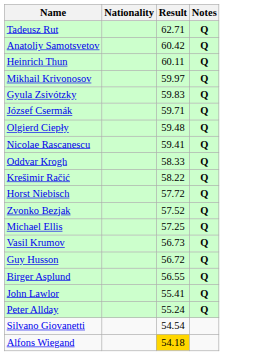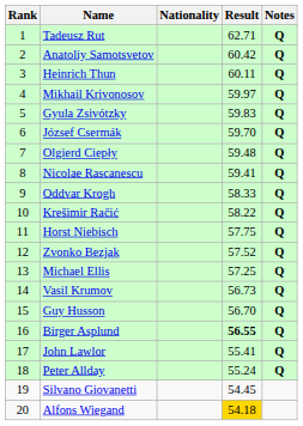 <table class="wikitable sortable" style="text-align:center">
 <tr>
+<th>Rank</th>
 <th>Name</th>
 <th>Nationality</th>
 <th>Result</th>
 <th>Notes</th>
 </tr>
 <tr bgcolor=ccffcc>
+<td>1</td>
 <td align=left><a href='#'>Tadeusz Rut</a></td>
 <td align=left></td>
 <td>62.71</td>
 <td><strong>Q</strong></td>
 </tr>
 <tr bgcolor=ccffcc>
+<td>2</td>
 <td align=left><a href='#'>Anatoliy Samotsvetov</a></td>
 <td align=left></td>
 <td>60.42</td>
 <td><strong>Q</strong></td>
 </tr>
 <tr bgcolor=ccffcc>
+<td>3</td>
 <td align=left><a href='#'>Heinrich Thun</a></td>
 <td align=left></td>
 <td>60.11</td>
 <td><strong>Q</strong></td>
 </tr>
 <tr bgcolor=ccffcc>
+<td>4</td>
 <td align=left><a href='#'>Mikhail Krivonosov</a></td>
 <td align=left></td>
 <td>59.97</td>
 <td><strong>Q</strong></td>
 </tr>
 <tr bgcolor=ccffcc>
+<td>5</td>
 <td align=left><a href='#'>Gyula Zsivótzky</a></td>
 <td align=left></td>
 <td>59.83</td>
 <td><strong>Q</strong></td>
 </tr>
 <tr bgcolor=ccffcc>
+<td>6</td>
 <td align=left><a href='#'>József Csermák</a></td>
 <td align=left></td>
-<td>59.71</td>
+<td>59.70</td>
 <td><strong>Q</strong></td>
 </tr>
 <tr bgcolor=ccffcc>
+<td>7</td>
 <td align=left><a href='#'>Olgierd Ciepły</a></td>
 <td align=left></td>
 <td>59.48</td>
 <td><strong>Q</strong></td>
 </tr>
 <tr bgcolor=ccffcc>
+<td>8</td>
 <td align=left><a href='#'>Nicolae Rascanescu</a></td>
 <td align=left></td>
 <td>59.41</td>
 <td><strong>Q</strong></td>
 </tr>
 <tr bgcolor=ccffcc>
+<td>9</td>
 <td align=left><a href='#'>Oddvar Krogh</a></td>
 <td align=left></td>
 <td>58.33</td>
 <td><strong>Q</strong></td>
 </tr>
 <tr bgcolor=ccffcc>
+<td>10</td>
 <td align=left><a href='#'>Krešimir Račić</a></td>
 <td align=left></td>
 <td>58.22</td>
 <td><strong>Q</strong></td>
 </tr>
 <tr bgcolor=ccffcc>
+<td>11</td>
 <td align=left><a href='#'>Horst Niebisch</a></td>
 <td align=left></td>
-<td>57.72</td>
+<td>57.75</td>
 <td><strong>Q</strong></td>
 </tr>
 <tr bgcolor=ccffcc>
+<td>12</td>
 <td align=left><a href='#'>Zvonko Bezjak</a></td>
 <td align=left></td>
 <td>57.52</td>
 <td><strong>Q</strong></td>
 </tr>
 <tr bgcolor=ccffcc>
+<td>13</td>
 <td align=left><a href='#'>Michael Ellis</a></td>
 <td align=left></td>
 <td>57.25</td>
 <td><strong>Q</strong></td>
 </tr>
 <tr bgcolor=ccffcc>
+<td>14</td>
 <td align=left><a href='#'>Vasil Krumov</a></td>
 <td align=left></td>
 <td>56.73</td>
 <td><strong>Q</strong></td>
 </tr>
 <tr bgcolor=ccffcc>
+<td>15</td>
 <td align=left><a href='#'>Guy Husson</a></td>
 <td align=left></td>
-<td>56.72</td>
+<td>56.70</td>
 <td><strong>Q</strong></td>
 </tr>
 <tr bgcolor=ccffcc>
+<td>16</td>
 <td align=left><a href='#'>Birger Asplund</a></td>
 <td align=left></td>
-<td>56.55</td>
+<td><strong>56.55</strong></td>
 <td><strong>Q</strong></td>
 </tr>
 <tr bgcolor=ccffcc>
+<td>17</td>
 <td align=left><a href='#'>John Lawlor</a></td>
 <td align=left></td>
 <td>55.41</td>
 <td><strong>Q</strong></td>
 </tr>
 <tr bgcolor=ccffcc>
+<td>18</td>
 <td align=left><a href='#'>Peter Allday</a></td>
 <td align=left></td>
 <td>55.24</td>
 <td><strong>Q</strong></td>
 </tr>
 <tr>
+<td>19</td>
 <td align=left><a href='#'>Silvano Giovanetti</a></td>
 <td align=left></td>
-<td>54.54</td>
+<td>54.45</td>
 <td></td>
 </tr>
 <tr>
+<td>20</td>
 <td align=left><a href='#'>Alfons Wiegand</a></td>
 <td align=left></td>
 <td style="background: gold;">54.18</td>
 <td></td>
 </tr>
 </table>
